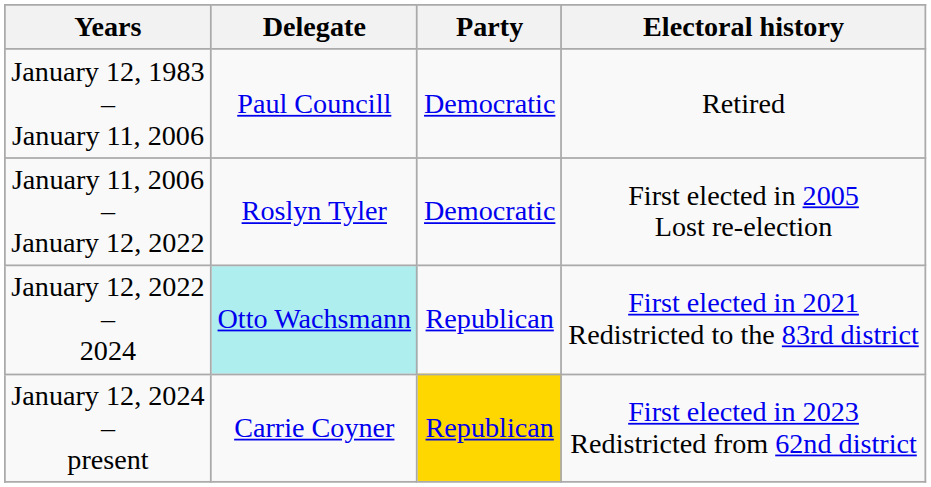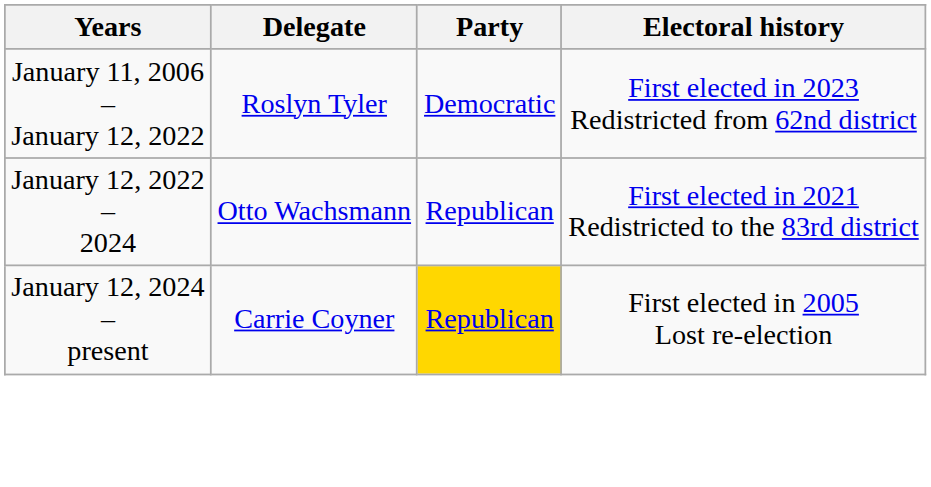 <table class=wikitable style="text-align:center">
 <tr valign=bottom>
 <th>Years</th>
 <th>Delegate</th>
 <th>Party</th>
 <th>Electoral history</th>
 </tr>
 <tr>
-<td nowrap><span>January 12, 1983</span><br>–<br><span>January 11, 2006</span></td>
-<td><a href='#'>Paul Councill</a></td>
-<td><a href='#'>Democratic</a></td>
-<td>Retired</td>
-</tr>
-<tr>
 <td nowrap><span>January 11, 2006</span><br>–<br><span>January 12, 2022</span></td>
 <td><a href='#'>Roslyn Tyler</a></td>
 <td><a href='#'>Democratic</a></td>
-<td>First elected in <a href='#'>2005</a><br>Lost re-election</td>
+<td><a href='#'>First elected in 2023</a><br>Redistricted from <a href='#'>62nd district</a></td>
 </tr>
 <tr>
 <td nowrap><span>January 12, 2022</span><br>–<br><span>2024</span></td>
-<td style="background: paleturquoise;"><a href='#'>Otto Wachsmann</a></td>
+<td><a href='#'>Otto Wachsmann</a></td>
 <td><a href='#'>Republican</a></td>
 <td><a href='#'>First elected in 2021</a><br>Redistricted to the <a href='#'>83rd district</a></td>
 </tr>
 <tr>
 <td><span>January 12, 2024</span><br>–<br><span>present</span></td>
 <td><a href='#'>Carrie Coyner</a></td>
 <td style="background: gold;"><a href='#'>Republican</a></td>
-<td><a href='#'>First elected in 2023</a><br>Redistricted from <a href='#'>62nd district</a></td>
+<td>First elected in <a href='#'>2005</a><br>Lost re-election</td>
 </tr>
 </table>
